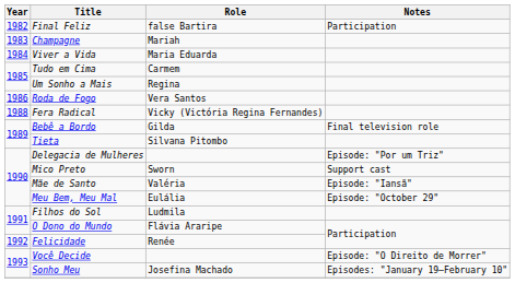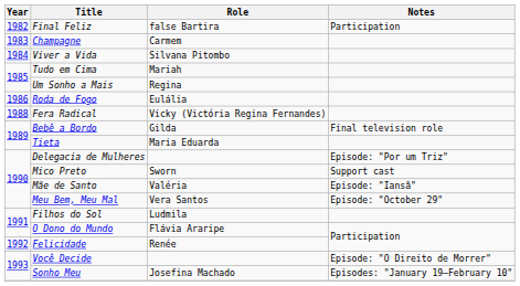 <table class="wikitable">
 <tr>
 <th>Year</th>
 <th>Title</th>
 <th>Role</th>
 <th>Notes</th>
 </tr>
 <tr>
 <td><a href='#'>1982</a></td>
 <td><em>Final Feliz</em></td>
 <td>false Bartira</td>
 <td>Participation</td>
 </tr>
 <tr>
 <td><a href='#'>1983</a></td>
 <td><em><a href='#'>Champagne</a></em></td>
-<td>Mariah</td>
+<td>Carmem</td>
 <td></td>
 </tr>
 <tr>
 <td><a href='#'>1984</a></td>
 <td><em>Viver a Vida</em></td>
-<td>Maria Eduarda</td>
+<td>Silvana Pitombo</td>
 <td></td>
 </tr>
 <tr>
 <td rowspan="2"><a href='#'>1985</a></td>
 <td><em>Tudo em Cima</em></td>
-<td>Carmem</td>
+<td>Mariah</td>
 <td></td>
 </tr>
 <tr>
 <td><em>Um Sonho a Mais</em></td>
 <td>Regina</td>
 <td></td>
 </tr>
 <tr>
 <td><a href='#'>1986</a></td>
 <td><em><a href='#'>Roda de Fogo</a></em></td>
-<td>Vera Santos</td>
+<td>Eulália</td>
 <td></td>
 </tr>
 <tr>
 <td><a href='#'>1988</a></td>
 <td><em>Fera Radical</em></td>
 <td>Vicky (Victória Regina Fernandes)</td>
 <td></td>
 </tr>
 <tr>
 <td rowspan="2"><a href='#'>1989</a></td>
 <td><em><a href='#'>Bebê a Bordo</a></em></td>
 <td>Gilda</td>
 <td>Final television role</td>
 </tr>
 <tr>
 <td><em><a href='#'>Tieta</a></em></td>
-<td>Silvana Pitombo</td>
+<td>Maria Eduarda</td>
 <td></td>
 </tr>
 <tr>
 <td rowspan="4"><a href='#'>1990</a></td>
 <td><em>Delegacia de Mulheres</em></td>
 <td></td>
 <td>Episode: "Por um Triz"</td>
 </tr>
 <tr>
 <td><em>Mico Preto</em></td>
 <td>Sworn</td>
 <td>Support cast</td>
 </tr>
 <tr>
 <td><em>Mãe de Santo</em></td>
 <td>Valéria</td>
 <td>Episode: "Iansã"</td>
 </tr>
 <tr>
 <td><em><a href='#'>Meu Bem, Meu Mal</a></em></td>
-<td>Eulália</td>
+<td>Vera Santos</td>
 <td>Episode: "October 29"</td>
 </tr>
 <tr>
 <td rowspan="2"><a href='#'>1991</a></td>
 <td><em>Filhos do Sol</em></td>
 <td>Ludmila</td>
 <td></td>
 </tr>
 <tr>
 <td><em><a href='#'>O Dono do Mundo</a></em></td>
 <td>Flávia Araripe</td>
 <td rowspan="2">Participation</td>
 </tr>
 <tr>
 <td><a href='#'>1992</a></td>
 <td><em><a href='#'>Felicidade</a></em></td>
 <td>Renée</td>
 </tr>
 <tr>
 <td rowspan="2"><a href='#'>1993</a></td>
 <td><em><a href='#'>Você Decide</a></em></td>
 <td></td>
 <td>Episode: "O Direito de Morrer"</td>
 </tr>
 <tr>
 <td><em><a href='#'>Sonho Meu</a></em></td>
 <td>Josefina Machado</td>
 <td>Episodes: "January 19–February 10"</td>
 </tr>
 <tr>
 </tr>
 </table>
